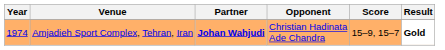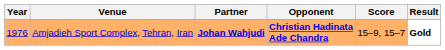 <table class="sortable wikitable" style="font-size: 90%">
 <tr>
 <th>Year</th>
 <th>Venue</th>
 <th>Partner</th>
 <th>Opponent</th>
 <th>Score</th>
 <th>Result</th>
 </tr>
 <tr>
 </tr>
 <tr style="background:#FFB069">
-<td align="center"><a href='#'>1974</a></td>
+<td align="center"><a href='#'>1976</a></td>
 <td align="left"><a href='#'>Amjadieh Sport Complex</a>, <a href='#'>Tehran</a>, <a href='#'>Iran</a></td>
 <td align="left"><strong> <a href='#'>Johan Wahjudi</a></strong></td>
-<td align="left"> <a href='#'>Christian Hadinata</a> <br> <a href='#'>Ade Chandra</a></td>
+<td align="left"><strong> <a href='#'>Christian Hadinata</a> <br> <a href='#'>Ade Chandra</a></strong></td>
 <td align="left">15–9, 15–7</td>
 <td style="text-align:left; background:white"> <strong>Gold</strong></td>
 </tr>
 </table>
